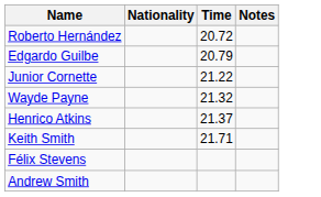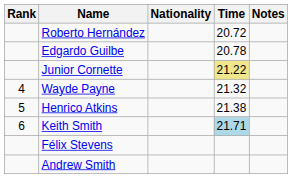 <table class="wikitable sortable" style="text-align:center;font-size:95%">
 <tr>
+<th>Rank</th>
 <th>Name</th>
 <th>Nationality</th>
 <th>Time</th>
 <th>Notes</th>
 </tr>
 <tr>
+<td></td>
 <td align=left><a href='#'>Roberto Hernández</a></td>
 <td align=left></td>
 <td>20.72</td>
 <td></td>
 </tr>
 <tr>
+<td></td>
 <td align=left><a href='#'>Edgardo Guilbe</a></td>
 <td align=left></td>
-<td>20.79</td>
+<td>20.78</td>
 <td></td>
 </tr>
 <tr>
+<td></td>
 <td align=left><a href='#'>Junior Cornette</a></td>
 <td align=left></td>
-<td>21.22</td>
+<td style="background: khaki;">21.22</td>
 <td></td>
 </tr>
 <tr>
+<td>4</td>
 <td align=left><a href='#'>Wayde Payne</a></td>
 <td align=left></td>
 <td>21.32</td>
 <td></td>
 </tr>
 <tr>
+<td>5</td>
 <td align=left><a href='#'>Henrico Atkins</a></td>
 <td align=left></td>
-<td>21.37</td>
+<td>21.38</td>
 <td></td>
 </tr>
 <tr>
+<td>6</td>
 <td align=left><a href='#'>Keith Smith</a></td>
 <td align=left></td>
-<td>21.71</td>
+<td style="background: lightblue;">21.71</td>
 <td></td>
 </tr>
 <tr>
+<td></td>
 <td align=left><a href='#'>Félix Stevens</a></td>
 <td align=left></td>
 <td></td>
 <td></td>
 </tr>
 <tr>
+<td></td>
 <td align=left><a href='#'>Andrew Smith</a></td>
 <td align=left></td>
 <td></td>
 <td></td>
 </tr>
 </table>
